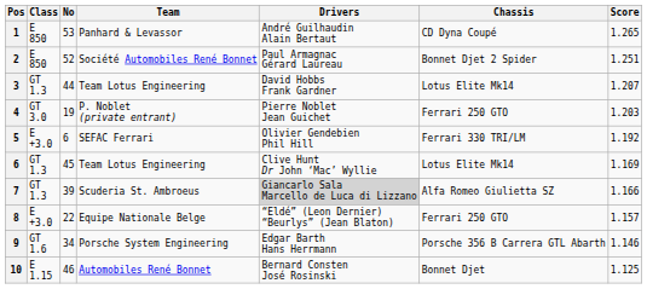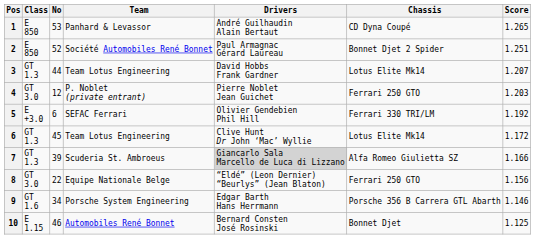 <table class="wikitable" style="font-size: 95%;">
 <tr>
 <th>Pos</th>
 <th>Class</th>
 <th>No</th>
 <th>Team</th>
 <th>Drivers</th>
 <th>Chassis</th>
 <th>Score</th>
 </tr>
 <tr>
 <th>1</th>
 <td>E<br>850</td>
 <td>53</td>
 <td> Panhard & Levassor</td>
 <td> André Guilhaudin<br> Alain Bertaut</td>
 <td>CD Dyna Coupé</td>
 <td>1.265</td>
 </tr>
 <tr>
 <th>2</th>
 <td>E<br>850</td>
 <td>52</td>
 <td> Société <a href='#'>Automobiles René Bonnet</a></td>
 <td> Paul Armagnac<br> Gérard Laureau</td>
 <td>Bonnet Djet 2 Spider</td>
 <td>1.251</td>
 </tr>
 <tr>
 <th>3</th>
 <td>GT<br>1.3</td>
 <td>44</td>
 <td> Team Lotus Engineering</td>
 <td> David Hobbs<br> Frank Gardner</td>
 <td>Lotus Elite Mk14</td>
 <td>1.207</td>
 </tr>
 <tr>
 <th>4</th>
 <td>GT<br>3.0</td>
-<td>19</td>
+<td>12</td>
 <td> P. Noblet<br><em>(private entrant)</em></td>
 <td> Pierre Noblet<br> Jean Guichet</td>
 <td>Ferrari 250 GTO</td>
 <td>1.203</td>
 </tr>
 <tr>
 <th>5</th>
 <td>E<br>+3.0</td>
 <td>6</td>
 <td> SEFAC Ferrari</td>
 <td> Olivier Gendebien<br> Phil Hill</td>
 <td>Ferrari 330 TRI/LM</td>
 <td>1.192</td>
 </tr>
 <tr>
 <th>6</th>
 <td>GT<br>1.3</td>
 <td>45</td>
 <td> Team Lotus Engineering</td>
 <td> Clive Hunt<br> <em>Dr</em> John ‘Mac’ Wyllie</td>
 <td>Lotus Elite Mk14</td>
-<td>1.169</td>
+<td>1.172</td>
 </tr>
 <tr>
 <th>7</th>
 <td>GT<br>1.3</td>
 <td>39</td>
 <td> Scuderia St. Ambroeus</td>
 <td style="background: lightgrey;"> Giancarlo Sala<br> Marcello de Luca di Lizzano</td>
 <td>Alfa Romeo Giulietta SZ</td>
 <td>1.166</td>
 </tr>
 <tr>
 <th>8</th>
-<td>E<br>+3.0</td>
+<td>GT<br>3.0</td>
 <td>22</td>
 <td> Equipe Nationale Belge</td>
 <td> “Eldé” (Leon Dernier)<br> “Beurlys” (Jean Blaton)</td>
 <td>Ferrari 250 GTO</td>
-<td>1.157</td>
+<td>1.156</td>
 </tr>
 <tr>
 <th>9</th>
 <td>GT<br>1.6</td>
 <td>34</td>
 <td> Porsche System Engineering</td>
 <td> Edgar Barth<br> Hans Herrmann</td>
 <td>Porsche 356 B Carrera GTL Abarth</td>
 <td>1.146</td>
 </tr>
 <tr>
 <th>10</th>
 <td>E<br>1.15</td>
 <td>46</td>
 <td> <a href='#'>Automobiles René Bonnet</a></td>
 <td> Bernard Consten<br> José Rosinski</td>
 <td>Bonnet Djet</td>
 <td>1.125</td>
 </tr>
 </table>
